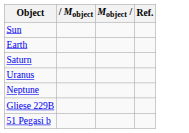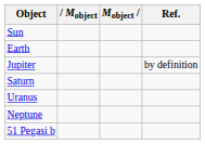 <table class="wikitable sortable">
 <tr>
 <th>Object</th>
 <th> / <em>M</em><sub>object</sub></th>
 <th><em>M</em><sub>object</sub> / </th>
 <th class="unsortable">Ref.</th>
 </tr>
 <tr>
 <td><a href='#'>Sun</a></td>
 <td></td>
 <td></td>
 <td align="center"></td>
 </tr>
 <tr>
 <td><a href='#'>Earth</a></td>
 <td></td>
 <td></td>
 <td align="center"></td>
 </tr>
 <tr>
+<td><a href='#'>Jupiter</a></td>
+<td><strong></strong></td>
+<td><strong></strong></td>
+<td>by definition</td>
+</tr>
+<tr>
 <td><a href='#'>Saturn</a></td>
 <td></td>
 <td></td>
 <td align="center"></td>
 </tr>
 <tr>
 <td><a href='#'>Uranus</a></td>
 <td></td>
 <td></td>
 <td align="center"></td>
 </tr>
 <tr>
 <td><a href='#'>Neptune</a></td>
 <td></td>
 <td></td>
 <td align="center"></td>
 </tr>
 <tr>
-<td><a href='#'>Gliese 229B</a></td>
-<td></td>
-<td></td>
-<td align="center"></td>
-</tr>
-<tr>
 <td><a href='#'>51 Pegasi b</a></td>
 <td></td>
 <td></td>
 <td align="center"></td>
 </tr>
 </table>
